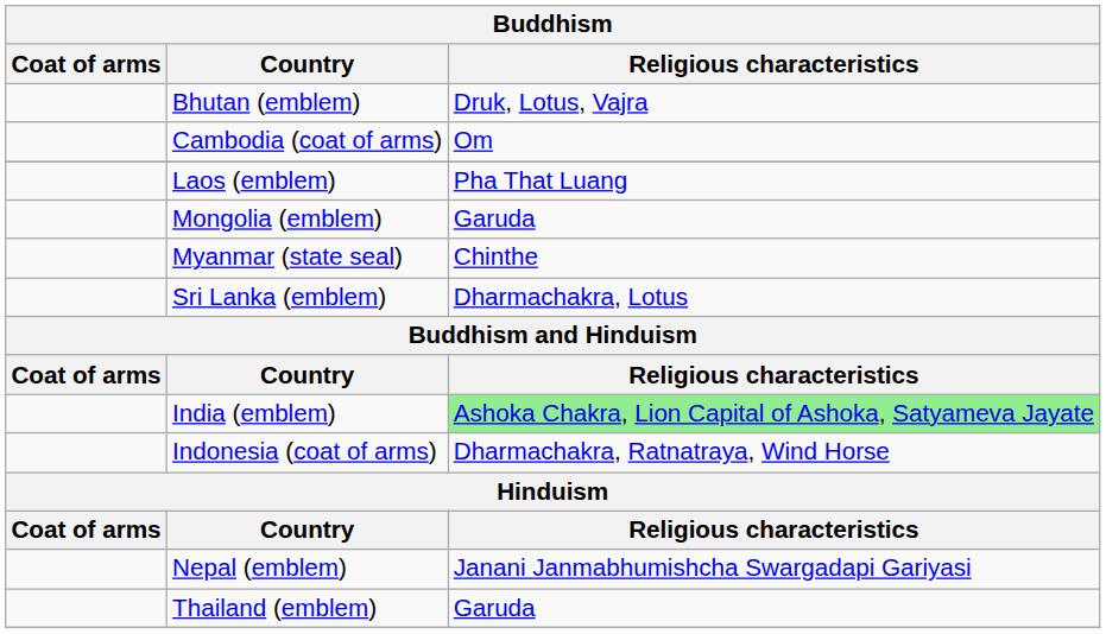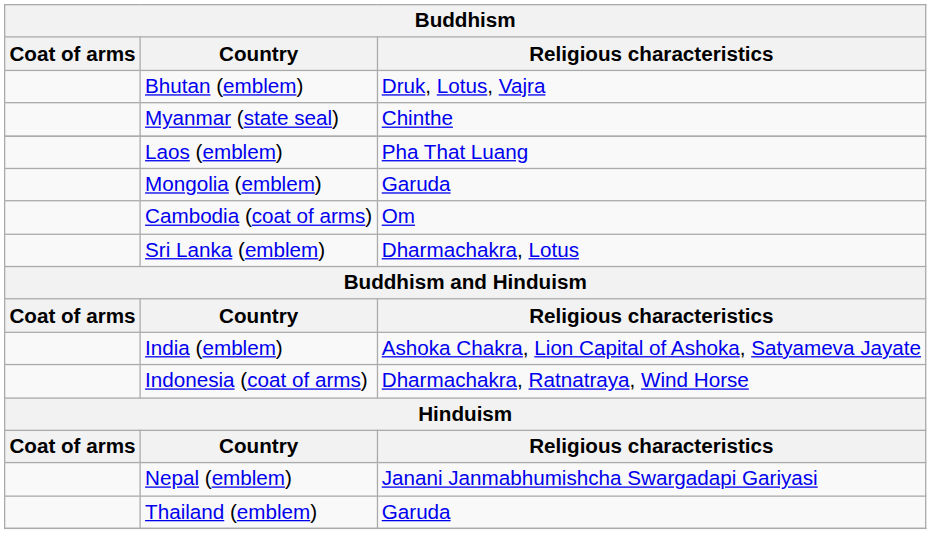 <table class="wikitable">
 <tr>
 <th colspan="3" style="text-align: center">Buddhism</th>
 </tr>
 <tr>
 <th><strong>Coat of arms</strong></th>
 <th><strong>Country</strong></th>
 <th><strong>Religious characteristics</strong></th>
 </tr>
 <tr>
 <td></td>
 <td><a href='#'>Bhutan</a> (<a href='#'>emblem</a>)</td>
 <td><a href='#'>Druk</a>, <a href='#'>Lotus</a>, <a href='#'>Vajra</a></td>
 </tr>
 <tr>
 <td></td>
-<td><a href='#'>Cambodia</a> (<a href='#'>coat of arms</a>)</td>
-<td><a href='#'>Om</a></td>
+<td><a href='#'>Myanmar</a> (<a href='#'>state seal</a>)</td>
+<td><a href='#'>Chinthe</a></td>
 </tr>
 <tr>
 </tr>
 <tr>
 <td></td>
 <td><a href='#'>Laos</a> (<a href='#'>emblem</a>)</td>
 <td><a href='#'>Pha That Luang</a></td>
 </tr>
 <tr>
 <td></td>
 <td><a href='#'>Mongolia</a> (<a href='#'>emblem</a>)</td>
 <td><a href='#'>Garuda</a></td>
 </tr>
 <tr>
 <td></td>
-<td><a href='#'>Myanmar</a> (<a href='#'>state seal</a>)</td>
-<td><a href='#'>Chinthe</a></td>
+<td><a href='#'>Cambodia</a> (<a href='#'>coat of arms</a>)</td>
+<td><a href='#'>Om</a></td>
 </tr>
 <tr>
 <td></td>
 <td><a href='#'>Sri Lanka</a> (<a href='#'>emblem</a>)</td>
 <td><a href='#'>Dharmachakra</a>, <a href='#'>Lotus</a></td>
 </tr>
 <tr>
 <th colspan="3" style="text-align: center">Buddhism and Hinduism</th>
 </tr>
 <tr>
 <th><strong>Coat of arms</strong></th>
 <th><strong>Country</strong></th>
 <th><strong>Religious characteristics</strong></th>
 </tr>
 <tr>
 <td></td>
 <td><a href='#'>India</a> (<a href='#'>emblem</a>)</td>
-<td style="background: lightgreen;"><a href='#'>Ashoka Chakra</a>, <a href='#'>Lion Capital of Ashoka</a>, <a href='#'>Satyameva Jayate</a></td>
+<td><a href='#'>Ashoka Chakra</a>, <a href='#'>Lion Capital of Ashoka</a>, <a href='#'>Satyameva Jayate</a></td>
 </tr>
 <tr>
 <td></td>
 <td><a href='#'>Indonesia</a> (<a href='#'>coat of arms</a>)</td>
 <td><a href='#'>Dharmachakra</a>, <a href='#'>Ratnatraya</a>, <a href='#'>Wind Horse</a></td>
 </tr>
 <tr>
 <th colspan="3" style="text-align: center">Hinduism</th>
 </tr>
 <tr>
 <th><strong>Coat of arms</strong></th>
 <th><strong>Country</strong></th>
 <th><strong>Religious characteristics</strong></th>
 </tr>
 <tr>
 <td></td>
 <td><a href='#'>Nepal</a> (<a href='#'>emblem</a>)</td>
 <td><a href='#'>Janani Janmabhumishcha Swargadapi Gariyasi</a></td>
 </tr>
 <tr>
 <td></td>
 <td><a href='#'>Thailand</a> (<a href='#'>emblem</a>)</td>
 <td><a href='#'>Garuda</a></td>
 </tr>
 <tr>
 </tr>
 </table>
